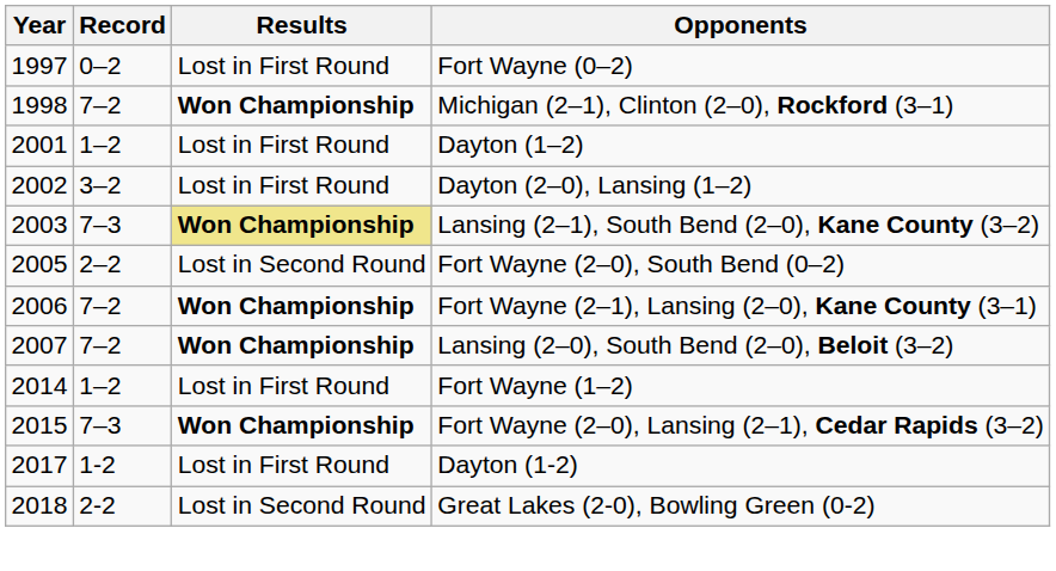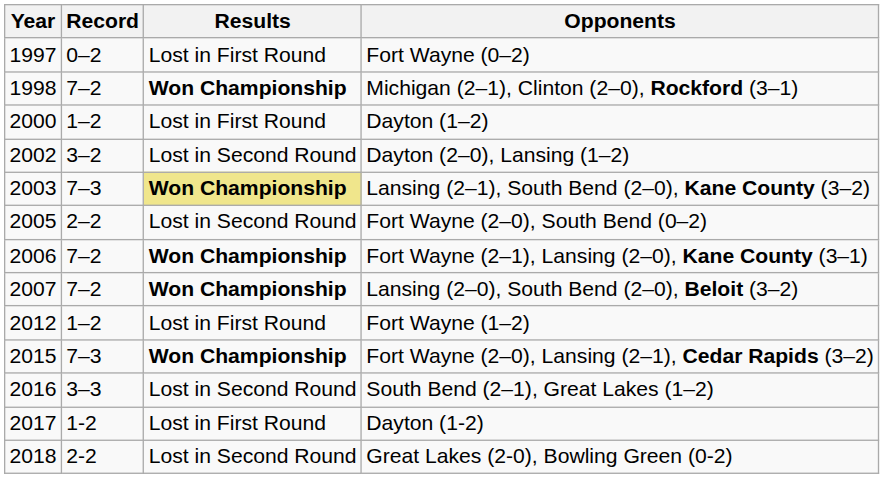 <table class="wikitable">
 <tr>
 <th>Year</th>
 <th>Record</th>
 <th>Results</th>
 <th>Opponents</th>
 </tr>
 <tr>
 <td>1997</td>
 <td>0–2</td>
 <td>Lost in First Round</td>
 <td>Fort Wayne (0–2)</td>
 </tr>
 <tr>
 <td>1998</td>
 <td>7–2</td>
 <td><strong>Won Championship</strong></td>
 <td>Michigan (2–1), Clinton (2–0), <strong>Rockford</strong> (3–1)</td>
 </tr>
 <tr>
-<td>2001</td>
+<td>2000</td>
 <td>1–2</td>
 <td>Lost in First Round</td>
 <td>Dayton (1–2)</td>
 </tr>
 <tr>
 <td>2002</td>
 <td>3–2</td>
-<td>Lost in First Round</td>
+<td>Lost in Second Round</td>
 <td>Dayton (2–0), Lansing (1–2)</td>
 </tr>
 <tr>
 <td>2003</td>
 <td>7–3</td>
 <td style="background: khaki;"><strong>Won Championship</strong></td>
 <td>Lansing (2–1), South Bend (2–0), <strong>Kane County</strong> (3–2)</td>
 </tr>
 <tr>
 <td>2005</td>
 <td>2–2</td>
 <td>Lost in Second Round</td>
 <td>Fort Wayne (2–0), South Bend (0–2)</td>
 </tr>
 <tr>
 <td>2006</td>
 <td>7–2</td>
 <td><strong>Won Championship</strong></td>
 <td>Fort Wayne (2–1), Lansing (2–0), <strong>Kane County</strong> (3–1)</td>
 </tr>
 <tr>
 <td>2007</td>
 <td>7–2</td>
 <td><strong>Won Championship</strong></td>
 <td>Lansing (2–0), South Bend (2–0), <strong>Beloit</strong> (3–2)</td>
 </tr>
 <tr>
-<td>2014</td>
+<td>2012</td>
 <td>1–2</td>
 <td>Lost in First Round</td>
 <td>Fort Wayne (1–2)</td>
 </tr>
 <tr>
 <td>2015</td>
 <td>7–3</td>
 <td><strong>Won Championship</strong></td>
 <td>Fort Wayne (2–0), Lansing (2–1), <strong>Cedar Rapids</strong> (3–2)</td>
+</tr>
+<tr>
+<td>2016</td>
+<td>3–3</td>
+<td>Lost in Second Round</td>
+<td>South Bend (2–1), Great Lakes (1–2)</td>
 </tr>
 <tr>
 <td>2017</td>
 <td>1-2</td>
 <td>Lost in First Round</td>
 <td>Dayton (1-2)</td>
 </tr>
 <tr>
 <td>2018</td>
 <td>2-2</td>
 <td>Lost in Second Round</td>
 <td>Great Lakes (2-0), Bowling Green (0-2)</td>
 </tr>
 </table>
